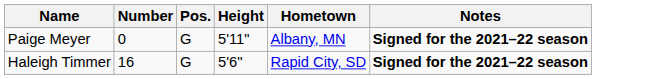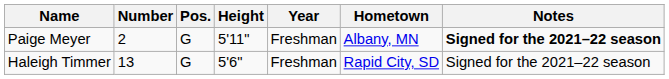 <table class="wikitable sortable" border="1">
 <tr>
 <th>Name</th>
 <th>Number</th>
 <th>Pos.</th>
 <th>Height</th>
+<th>Year</th>
 <th>Hometown</th>
 <th class="unsortable">Notes</th>
 </tr>
 <tr>
 <td>Paige Meyer</td>
-<td>0</td>
+<td>2</td>
 <td>G</td>
 <td>5'11"</td>
+<td>Freshman</td>
 <td><a href='#'>Albany, MN</a></td>
 <td><strong>Signed for the 2021–22 season</strong></td>
 </tr>
 <tr \>
 <td>Haleigh Timmer</td>
-<td>16</td>
+<td>13</td>
 <td>G</td>
 <td>5'6"</td>
+<td>Freshman</td>
 <td><a href='#'>Rapid City, SD</a></td>
-<td><strong>Signed for the 2021–22 season</strong></td>
+<td>Signed for the 2021–22 season</td>
 </tr>
 </table>
